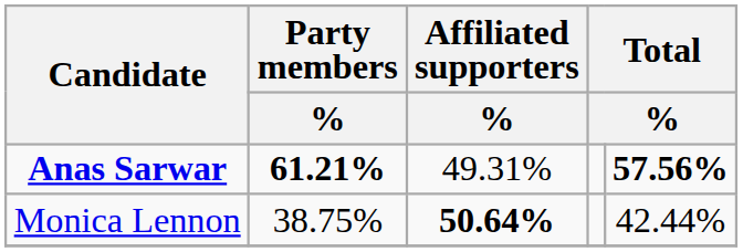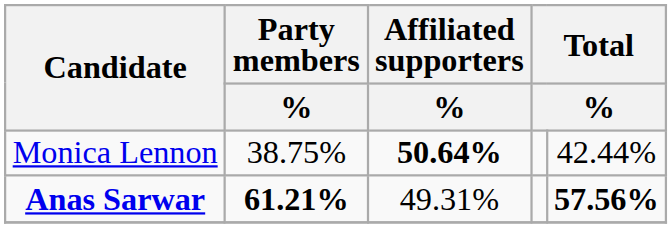 <table class="wikitable" style="text-align:center;font-size:90%;line-height:14px;">
 <tr>
 <th rowspan="2">Candidate</th>
 <th>Party<br>members</th>
 <th>Affiliated<br>supporters</th>
 <th colspan="2">Total</th>
 </tr>
 <tr>
 <th>%</th>
 <th>%</th>
 <th colspan="2">%</th>
 </tr>
 <tr>
+<td><a href='#'>Monica Lennon</a></td>
+<td>38.75%</td>
+<td><strong>50.64%</strong></td>
+<td></td>
+<td>42.44%</td>
+</tr>
+<tr>
 <td><strong><a href='#'>Anas Sarwar</a></strong></td>
 <td><strong>61.21%</strong></td>
 <td>49.31%</td>
 <td></td>
 <td><strong>57.56%</strong></td>
 </tr>
 <tr>
-<td><a href='#'>Monica Lennon</a></td>
-<td>38.75%</td>
-<td><strong>50.64%</strong></td>
-<td></td>
-<td>42.44%</td>
-</tr>
-<tr>
 </tr>
 </table>
